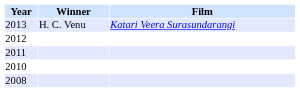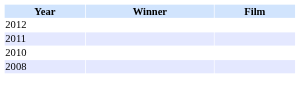 <table cellspacing="1" cellpadding="1" border="0" width="50%">
 <tr bgcolor="#d1e4fd">
 <th>Year</th>
 <th>Winner</th>
 <th>Film</th>
-</tr>
-<tr bgcolor="#e4e8ff">
-<td>2013</td>
-<td>H. C. Venu</td>
-<td><em><a href='#'>Katari Veera Surasundarangi</a></em></td>
 </tr>
 <tr>
 <td>2012</td>
 <td></td>
 <td></td>
 </tr>
 <tr bgcolor="#e4e8ff">
 <td>2011</td>
 <td></td>
 <td></td>
 </tr>
 <tr>
 <td>2010</td>
 <td></td>
 <td></td>
 </tr>
 <tr bgcolor="#e4e8ff">
 <td>2008</td>
 <td></td>
 <td></td>
 </tr>
 </table>
